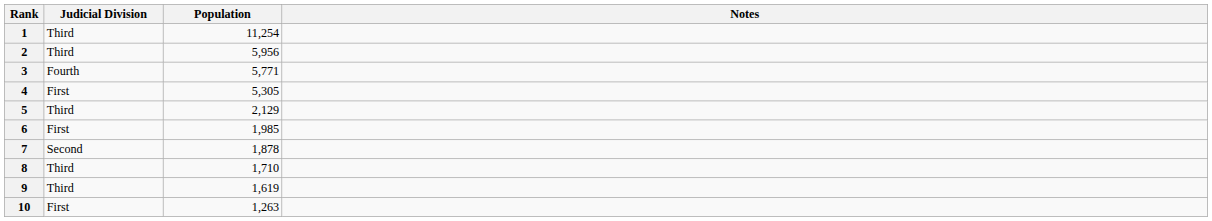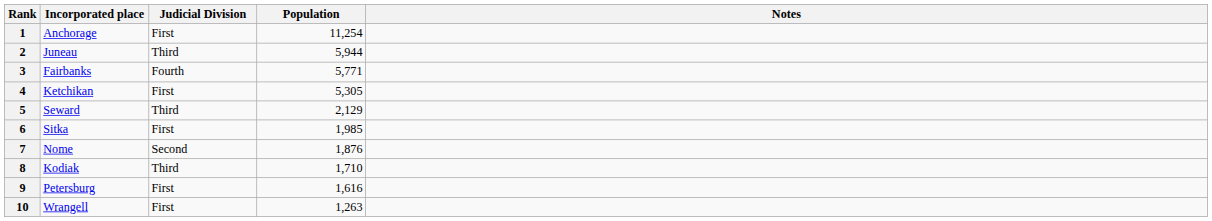 <table class="wikitable plainrowheaders" style="width:100%">
 <tr>
 <th scope="col" style="width:3%;">Rank</th>
+<th scope="col" style="width:9%;">Incorporated place</th>
 <th scope="col" style="width:9%;">Judicial Division</th>
 <th scope="col" style="width:9%;">Population</th>
 <th scope="col" style="width:70%;">Notes</th>
 </tr>
 <tr>
 <th scope="row">1</th>
-<td>Third</td>
+<td><a href='#'>Anchorage</a></td>
+<td>First</td>
 <td align="right">11,254</td>
 <td></td>
 </tr>
 <tr>
 <th scope="row">2</th>
+<td><a href='#'>Juneau</a></td>
 <td>Third</td>
-<td align="right">5,956</td>
+<td align="right">5,944</td>
 <td></td>
 </tr>
 <tr>
 <th scope="row">3</th>
+<td><a href='#'>Fairbanks</a></td>
 <td>Fourth</td>
 <td align="right">5,771</td>
 <td></td>
 </tr>
 <tr>
 <th scope="row">4</th>
+<td><a href='#'>Ketchikan</a></td>
 <td>First</td>
 <td align="right">5,305</td>
 <td></td>
 </tr>
 <tr>
 <th scope="row">5</th>
+<td><a href='#'>Seward</a></td>
 <td>Third</td>
 <td align="right">2,129</td>
 <td></td>
 </tr>
 <tr>
 <th scope="row">6</th>
+<td><a href='#'>Sitka</a></td>
 <td>First</td>
 <td align="right">1,985</td>
 <td></td>
 </tr>
 <tr>
 <th scope="row">7</th>
+<td><a href='#'>Nome</a></td>
 <td>Second</td>
-<td align="right">1,878</td>
+<td align="right">1,876</td>
 <td></td>
 </tr>
 <tr>
 <th scope="row">8</th>
+<td><a href='#'>Kodiak</a></td>
 <td>Third</td>
 <td align="right">1,710</td>
 <td></td>
 </tr>
 <tr>
 <th scope="row">9</th>
-<td>Third</td>
-<td align="right">1,619</td>
+<td><a href='#'>Petersburg</a></td>
+<td>First</td>
+<td align="right">1,616</td>
 <td></td>
 </tr>
 <tr>
 <th scope="row">10</th>
+<td><a href='#'>Wrangell</a></td>
 <td>First</td>
 <td align="right">1,263</td>
 <td></td>
 </tr>
 </table>
